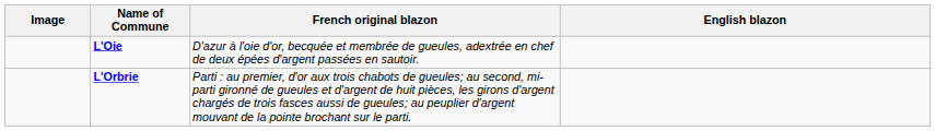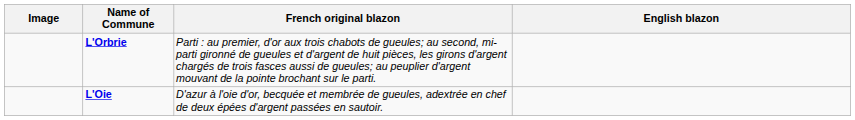 <table class="wikitable" style="width:100%;">
 <tr>
 <th style="width:110px;">Image</th>
 <th>Name of Commune</th>
 <th style="width:40%;">French original blazon</th>
 <th style="width:40%;">English blazon</th>
 </tr>
 <tr valign=top>
 <td align=center></td>
+<td><strong><a href='#'>L'Orbrie</a></strong></td>
+<td><em>Parti : au premier, d'or aux trois chabots de gueules; au second, mi-parti gironné de gueules et d'argent de huit pièces, les girons d'argent chargés de trois fasces aussi de gueules; au peuplier d'argent mouvant de la pointe brochant sur le parti.</em></td>
+<td></td>
+</tr>
+<tr valign=top>
+<td align=center></td>
 <td><strong><a href='#'>L'Oie</a></strong></td>
 <td><em>D'azur à l'oie d'or, becquée et membrée de gueules, adextrée en chef de deux épées d'argent passées en sautoir.</em></td>
 <td></td>
 </tr>
-<tr valign=top>
-<td align=center></td>
-<td><strong><a href='#'>L'Orbrie</a></strong></td>
-<td><em>Parti : au premier, d'or aux trois chabots de gueules; au second, mi-parti gironné de gueules et d'argent de huit pièces, les girons d'argent chargés de trois fasces aussi de gueules; au peuplier d'argent mouvant de la pointe brochant sur le parti.</em></td>
-<td></td>
-</tr>
 </table>
